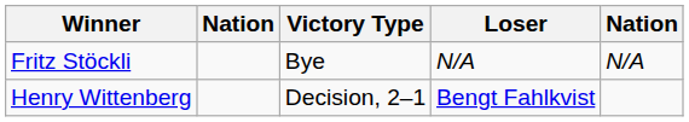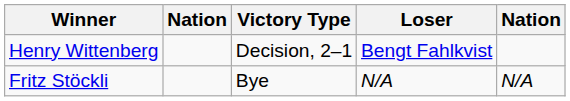 <table class="wikitable sortable" style="text-align:left;">
 <tr>
 <th>Winner</th>
 <th>Nation</th>
 <th>Victory Type</th>
 <th>Loser</th>
 <th>Nation</th>
 </tr>
 <tr>
+<td><a href='#'>Henry Wittenberg</a></td>
+<td></td>
+<td>Decision, 2–1</td>
+<td><a href='#'>Bengt Fahlkvist</a></td>
+<td></td>
+</tr>
+<tr>
 <td><a href='#'>Fritz Stöckli</a></td>
 <td></td>
 <td>Bye</td>
 <td><em>N/A</em></td>
 <td><em>N/A</em></td>
 </tr>
-<tr>
-<td><a href='#'>Henry Wittenberg</a></td>
-<td></td>
-<td>Decision, 2–1</td>
-<td><a href='#'>Bengt Fahlkvist</a></td>
-<td></td>
-</tr>
 </table>
